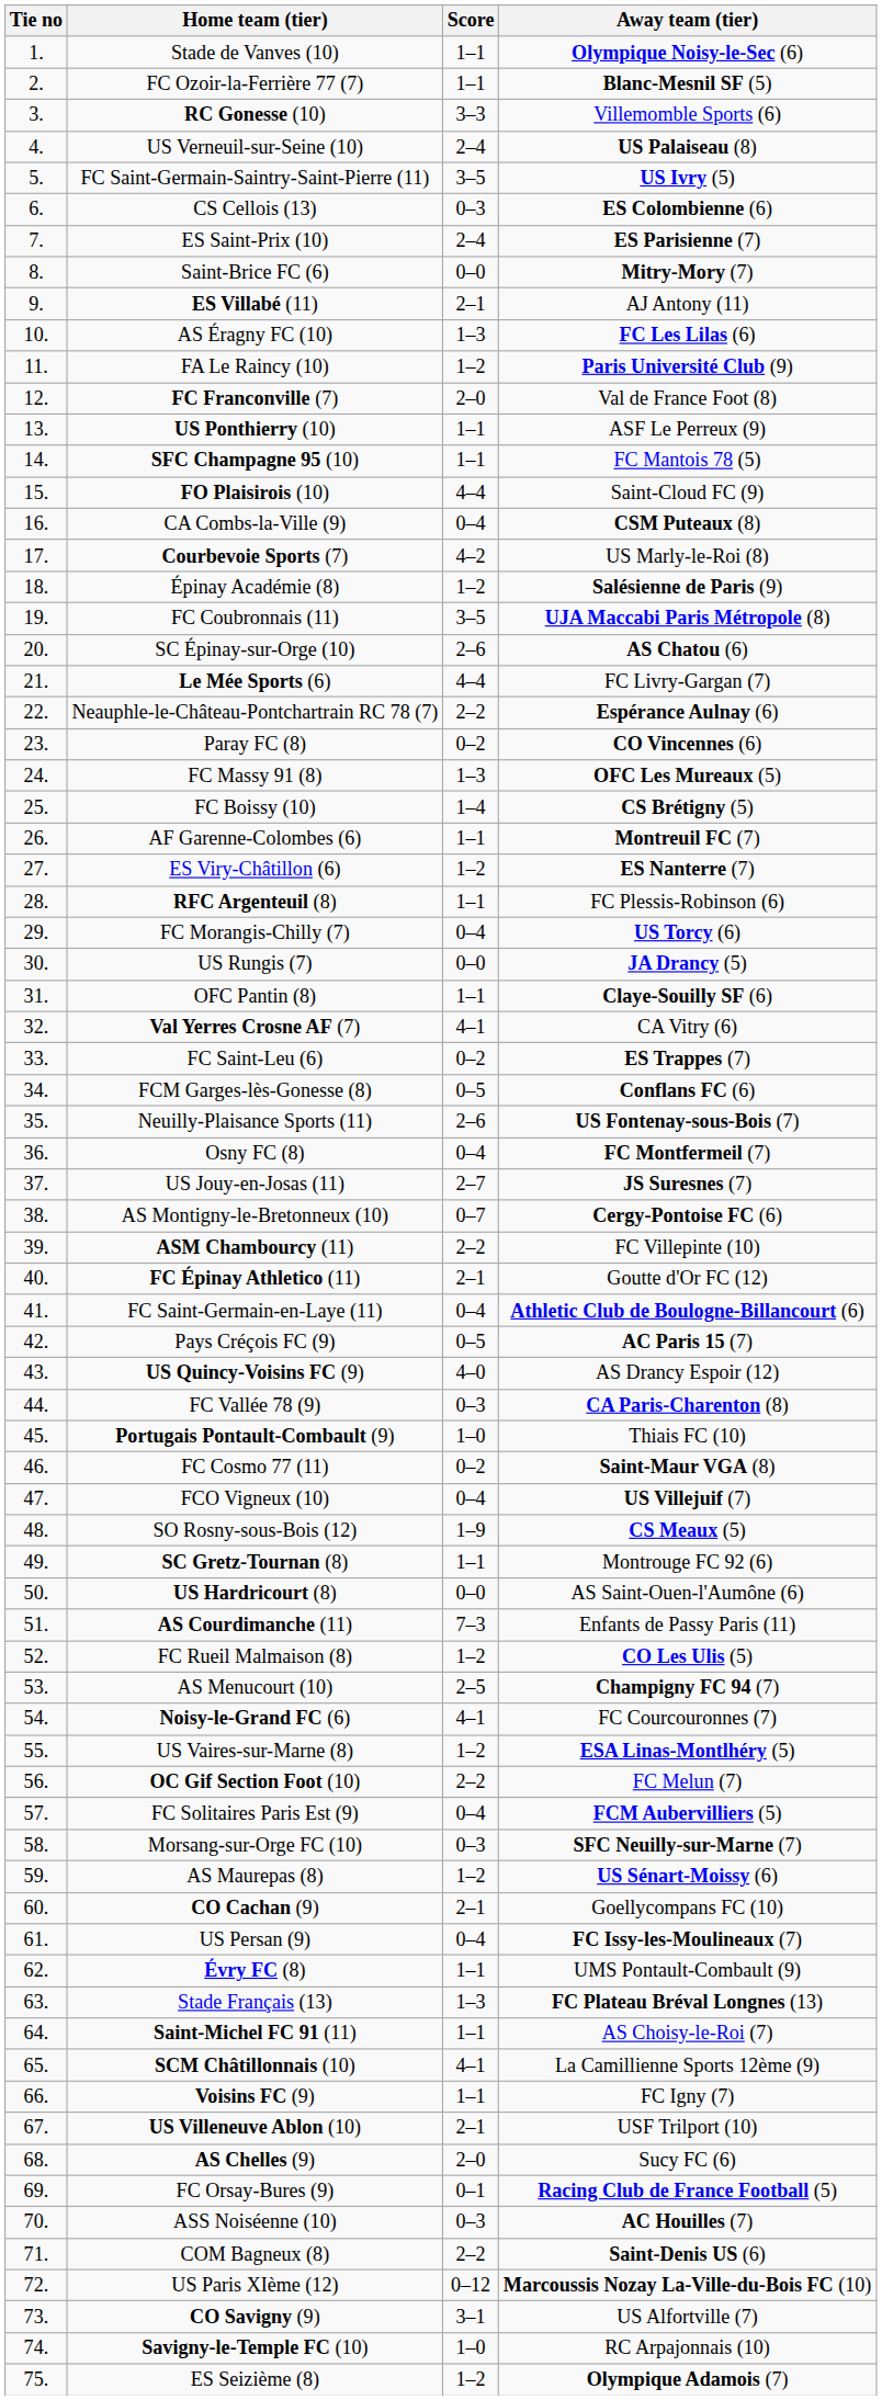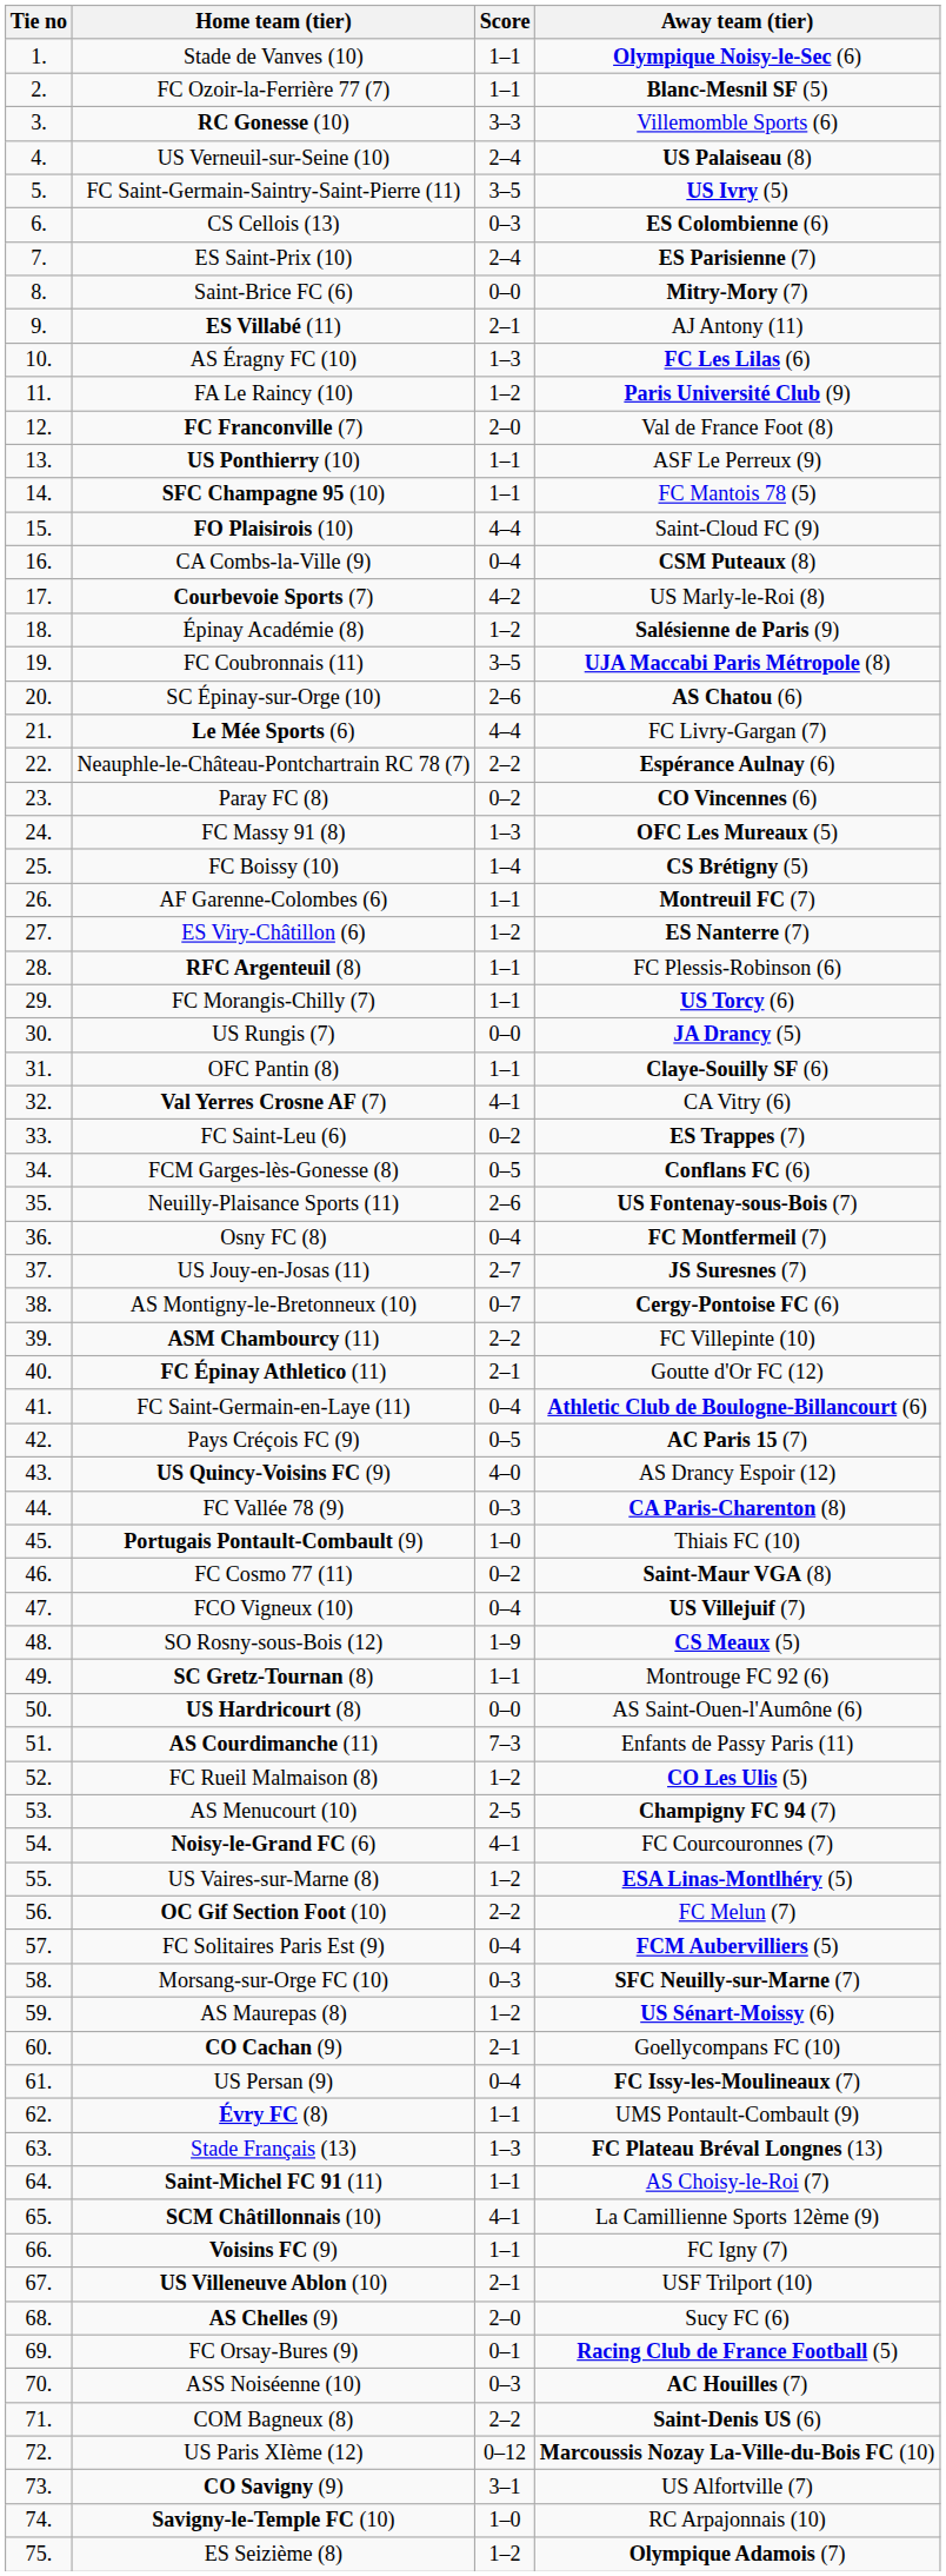 <table class="wikitable" style="text-align: center">
 <tr>
 <th>Tie no</th>
 <th>Home team (tier)</th>
 <th>Score</th>
 <th>Away team (tier)</th>
 </tr>
 <tr>
 <td>1.</td>
 <td>Stade de Vanves (10)</td>
 <td>1–1 </td>
 <td><strong><a href='#'>Olympique Noisy-le-Sec</a></strong> (6)</td>
 </tr>
 <tr>
 <td>2.</td>
 <td>FC Ozoir-la-Ferrière 77 (7)</td>
 <td>1–1 </td>
 <td><strong>Blanc-Mesnil SF</strong> (5)</td>
 </tr>
 <tr>
 <td>3.</td>
 <td><strong>RC Gonesse</strong> (10)</td>
 <td>3–3 </td>
 <td><a href='#'>Villemomble Sports</a> (6)</td>
 </tr>
 <tr>
 <td>4.</td>
 <td>US Verneuil-sur-Seine (10)</td>
 <td>2–4</td>
 <td><strong>US Palaiseau</strong> (8)</td>
 </tr>
 <tr>
 <td>5.</td>
 <td>FC Saint-Germain-Saintry-Saint-Pierre (11)</td>
 <td>3–5</td>
 <td><strong><a href='#'>US Ivry</a></strong> (5)</td>
 </tr>
 <tr>
 <td>6.</td>
 <td>CS Cellois (13)</td>
 <td>0–3</td>
 <td><strong>ES Colombienne</strong> (6)</td>
 </tr>
 <tr>
 <td>7.</td>
 <td>ES Saint-Prix (10)</td>
 <td>2–4</td>
 <td><strong>ES Parisienne</strong> (7)</td>
 </tr>
 <tr>
 <td>8.</td>
 <td>Saint-Brice FC (6)</td>
 <td>0–0 </td>
 <td><strong>Mitry-Mory</strong> (7)</td>
 </tr>
 <tr>
 <td>9.</td>
 <td><strong>ES Villabé</strong> (11)</td>
 <td>2–1</td>
 <td>AJ Antony (11)</td>
 </tr>
 <tr>
 <td>10.</td>
 <td>AS Éragny FC (10)</td>
 <td>1–3</td>
 <td><strong><a href='#'>FC Les Lilas</a></strong> (6)</td>
 </tr>
 <tr>
 <td>11.</td>
 <td>FA Le Raincy (10)</td>
 <td>1–2</td>
 <td><strong><a href='#'>Paris Université Club</a></strong> (9)</td>
 </tr>
 <tr>
 <td>12.</td>
 <td><strong>FC Franconville</strong> (7)</td>
 <td>2–0</td>
 <td>Val de France Foot (8)</td>
 </tr>
 <tr>
 <td>13.</td>
 <td><strong>US Ponthierry</strong> (10)</td>
 <td>1–1 </td>
 <td>ASF Le Perreux (9)</td>
 </tr>
 <tr>
 <td>14.</td>
 <td><strong>SFC Champagne 95</strong> (10)</td>
 <td>1–1 </td>
 <td><a href='#'>FC Mantois 78</a> (5)</td>
 </tr>
 <tr>
 <td>15.</td>
 <td><strong>FO Plaisirois</strong> (10)</td>
 <td>4–4 </td>
 <td>Saint-Cloud FC (9)</td>
 </tr>
 <tr>
 <td>16.</td>
 <td>CA Combs-la-Ville (9)</td>
 <td>0–4</td>
 <td><strong>CSM Puteaux</strong> (8)</td>
 </tr>
 <tr>
 <td>17.</td>
 <td><strong>Courbevoie Sports</strong> (7)</td>
 <td>4–2</td>
 <td>US Marly-le-Roi (8)</td>
 </tr>
 <tr>
 <td>18.</td>
 <td>Épinay Académie (8)</td>
 <td>1–2</td>
 <td><strong>Salésienne de Paris</strong> (9)</td>
 </tr>
 <tr>
 <td>19.</td>
 <td>FC Coubronnais (11)</td>
 <td>3–5</td>
 <td><strong><a href='#'>UJA Maccabi Paris Métropole</a></strong> (8)</td>
 </tr>
 <tr>
 <td>20.</td>
 <td>SC Épinay-sur-Orge (10)</td>
 <td>2–6</td>
 <td><strong>AS Chatou</strong> (6)</td>
 </tr>
 <tr>
 <td>21.</td>
 <td><strong>Le Mée Sports</strong> (6)</td>
 <td>4–4 </td>
 <td>FC Livry-Gargan (7)</td>
 </tr>
 <tr>
 <td>22.</td>
 <td>Neauphle-le-Château-Pontchartrain RC 78 (7)</td>
 <td>2–2 </td>
 <td><strong>Espérance Aulnay</strong> (6)</td>
 </tr>
 <tr>
 <td>23.</td>
 <td>Paray FC (8)</td>
 <td>0–2</td>
 <td><strong>CO Vincennes</strong> (6)</td>
 </tr>
 <tr>
 <td>24.</td>
 <td>FC Massy 91 (8)</td>
 <td>1–3</td>
 <td><strong>OFC Les Mureaux</strong> (5)</td>
 </tr>
 <tr>
 <td>25.</td>
 <td>FC Boissy (10)</td>
 <td>1–4</td>
 <td><strong>CS Brétigny</strong> (5)</td>
 </tr>
 <tr>
 <td>26.</td>
 <td>AF Garenne-Colombes (6)</td>
 <td>1–1 </td>
 <td><strong>Montreuil FC</strong> (7)</td>
 </tr>
 <tr>
 <td>27.</td>
 <td><a href='#'>ES Viry-Châtillon</a> (6)</td>
 <td>1–2</td>
 <td><strong>ES Nanterre</strong> (7)</td>
 </tr>
 <tr>
 <td>28.</td>
 <td><strong>RFC Argenteuil</strong> (8)</td>
 <td>1–1 </td>
 <td>FC Plessis-Robinson (6)</td>
 </tr>
 <tr>
 <td>29.</td>
 <td>FC Morangis-Chilly (7)</td>
-<td>0–4</td>
+<td>1–1 </td>
 <td><strong><a href='#'>US Torcy</a></strong> (6)</td>
 </tr>
 <tr>
 <td>30.</td>
 <td>US Rungis (7)</td>
 <td>0–0 </td>
 <td><strong><a href='#'>JA Drancy</a></strong> (5)</td>
 </tr>
 <tr>
 <td>31.</td>
 <td>OFC Pantin (8)</td>
 <td>1–1 </td>
 <td><strong>Claye-Souilly SF</strong> (6)</td>
 </tr>
 <tr>
 <td>32.</td>
 <td><strong>Val Yerres Crosne AF</strong> (7)</td>
 <td>4–1</td>
 <td>CA Vitry (6)</td>
 </tr>
 <tr>
 <td>33.</td>
 <td>FC Saint-Leu (6)</td>
 <td>0–2</td>
 <td><strong>ES Trappes</strong> (7)</td>
 </tr>
 <tr>
 <td>34.</td>
 <td>FCM Garges-lès-Gonesse (8)</td>
 <td>0–5</td>
 <td><strong>Conflans FC</strong> (6)</td>
 </tr>
 <tr>
 <td>35.</td>
 <td>Neuilly-Plaisance Sports (11)</td>
 <td>2–6</td>
 <td><strong>US Fontenay-sous-Bois</strong> (7)</td>
 </tr>
 <tr>
 <td>36.</td>
 <td>Osny FC (8)</td>
 <td>0–4</td>
 <td><strong>FC Montfermeil</strong> (7)</td>
 </tr>
 <tr>
 <td>37.</td>
 <td>US Jouy-en-Josas (11)</td>
 <td>2–7</td>
 <td><strong>JS Suresnes</strong> (7)</td>
 </tr>
 <tr>
 <td>38.</td>
 <td>AS Montigny-le-Bretonneux (10)</td>
 <td>0–7</td>
 <td><strong>Cergy-Pontoise FC</strong> (6)</td>
 </tr>
 <tr>
 <td>39.</td>
 <td><strong>ASM Chambourcy</strong> (11)</td>
 <td>2–2 </td>
 <td>FC Villepinte (10)</td>
 </tr>
 <tr>
 <td>40.</td>
 <td><strong>FC Épinay Athletico</strong> (11)</td>
 <td>2–1</td>
 <td>Goutte d'Or FC (12)</td>
 </tr>
 <tr>
 <td>41.</td>
 <td>FC Saint-Germain-en-Laye (11)</td>
 <td>0–4</td>
 <td><strong><a href='#'>Athletic Club de Boulogne-Billancourt</a></strong> (6)</td>
 </tr>
 <tr>
 <td>42.</td>
 <td>Pays Créçois FC (9)</td>
 <td>0–5</td>
 <td><strong>AC Paris 15</strong> (7)</td>
 </tr>
 <tr>
 <td>43.</td>
 <td><strong>US Quincy-Voisins FC</strong> (9)</td>
 <td>4–0</td>
 <td>AS Drancy Espoir (12)</td>
 </tr>
 <tr>
 <td>44.</td>
 <td>FC Vallée 78 (9)</td>
 <td>0–3</td>
 <td><strong><a href='#'>CA Paris-Charenton</a></strong> (8)</td>
 </tr>
 <tr>
 <td>45.</td>
 <td><strong>Portugais Pontault-Combault</strong> (9)</td>
 <td>1–0</td>
 <td>Thiais FC (10)</td>
 </tr>
 <tr>
 <td>46.</td>
 <td>FC Cosmo 77 (11)</td>
 <td>0–2</td>
 <td><strong>Saint-Maur VGA</strong> (8)</td>
 </tr>
 <tr>
 <td>47.</td>
 <td>FCO Vigneux (10)</td>
 <td>0–4</td>
 <td><strong>US Villejuif</strong> (7)</td>
 </tr>
 <tr>
 <td>48.</td>
 <td>SO Rosny-sous-Bois (12)</td>
 <td>1–9</td>
 <td><strong><a href='#'>CS Meaux</a></strong> (5)</td>
 </tr>
 <tr>
 <td>49.</td>
 <td><strong>SC Gretz-Tournan</strong> (8)</td>
 <td>1–1 </td>
 <td>Montrouge FC 92 (6)</td>
 </tr>
 <tr>
 <td>50.</td>
 <td><strong>US Hardricourt</strong> (8)</td>
 <td>0–0 </td>
 <td>AS Saint-Ouen-l'Aumône (6)</td>
 </tr>
 <tr>
 <td>51.</td>
 <td><strong>AS Courdimanche</strong> (11)</td>
 <td>7–3</td>
 <td>Enfants de Passy Paris (11)</td>
 </tr>
 <tr>
 <td>52.</td>
 <td>FC Rueil Malmaison (8)</td>
 <td>1–2</td>
 <td><strong><a href='#'>CO Les Ulis</a></strong> (5)</td>
 </tr>
 <tr>
 <td>53.</td>
 <td>AS Menucourt (10)</td>
 <td>2–5</td>
 <td><strong>Champigny FC 94</strong> (7)</td>
 </tr>
 <tr>
 <td>54.</td>
 <td><strong>Noisy-le-Grand FC</strong> (6)</td>
 <td>4–1</td>
 <td>FC Courcouronnes (7)</td>
 </tr>
 <tr>
 <td>55.</td>
 <td>US Vaires-sur-Marne (8)</td>
 <td>1–2</td>
 <td><strong><a href='#'>ESA Linas-Montlhéry</a></strong> (5)</td>
 </tr>
 <tr>
 <td>56.</td>
 <td><strong>OC Gif Section Foot</strong> (10)</td>
 <td>2–2 </td>
 <td><a href='#'>FC Melun</a> (7)</td>
 </tr>
 <tr>
 <td>57.</td>
 <td>FC Solitaires Paris Est (9)</td>
 <td>0–4</td>
 <td><strong><a href='#'>FCM Aubervilliers</a></strong> (5)</td>
 </tr>
 <tr>
 <td>58.</td>
 <td>Morsang-sur-Orge FC (10)</td>
 <td>0–3</td>
 <td><strong>SFC Neuilly-sur-Marne</strong> (7)</td>
 </tr>
 <tr>
 <td>59.</td>
 <td>AS Maurepas (8)</td>
 <td>1–2</td>
 <td><strong><a href='#'>US Sénart-Moissy</a></strong> (6)</td>
 </tr>
 <tr>
 <td>60.</td>
 <td><strong>CO Cachan</strong> (9)</td>
 <td>2–1</td>
 <td>Goellycompans FC (10)</td>
 </tr>
 <tr>
 <td>61.</td>
 <td>US Persan (9)</td>
 <td>0–4</td>
 <td><strong>FC Issy-les-Moulineaux</strong> (7)</td>
 </tr>
 <tr>
 <td>62.</td>
 <td><strong><a href='#'>Évry FC</a></strong> (8)</td>
 <td>1–1 </td>
 <td>UMS Pontault-Combault (9)</td>
 </tr>
 <tr>
 <td>63.</td>
 <td><a href='#'>Stade Français</a> (13)</td>
 <td>1–3</td>
 <td><strong>FC Plateau Bréval Longnes</strong> (13)</td>
 </tr>
 <tr>
 <td>64.</td>
 <td><strong>Saint-Michel FC 91</strong> (11)</td>
 <td>1–1 </td>
 <td><a href='#'>AS Choisy-le-Roi</a> (7)</td>
 </tr>
 <tr>
 <td>65.</td>
 <td><strong>SCM Châtillonnais</strong> (10)</td>
 <td>4–1</td>
 <td>La Camillienne Sports 12ème (9)</td>
 </tr>
 <tr>
 <td>66.</td>
 <td><strong>Voisins FC</strong> (9)</td>
 <td>1–1 </td>
 <td>FC Igny (7)</td>
 </tr>
 <tr>
 <td>67.</td>
 <td><strong>US Villeneuve Ablon</strong> (10)</td>
 <td>2–1</td>
 <td>USF Trilport (10)</td>
 </tr>
 <tr>
 <td>68.</td>
 <td><strong>AS Chelles</strong> (9)</td>
 <td>2–0</td>
 <td>Sucy FC (6)</td>
 </tr>
 <tr>
 <td>69.</td>
 <td>FC Orsay-Bures (9)</td>
 <td>0–1</td>
 <td><strong><a href='#'>Racing Club de France Football</a></strong> (5)</td>
 </tr>
 <tr>
 <td>70.</td>
 <td>ASS Noiséenne (10)</td>
 <td>0–3</td>
 <td><strong>AC Houilles</strong> (7)</td>
 </tr>
 <tr>
 <td>71.</td>
 <td>COM Bagneux (8)</td>
 <td>2–2 </td>
 <td><strong>Saint-Denis US</strong> (6)</td>
 </tr>
 <tr>
 <td>72.</td>
 <td>US Paris XIème (12)</td>
 <td>0–12</td>
 <td><strong>Marcoussis Nozay La-Ville-du-Bois FC</strong> (10)</td>
 </tr>
 <tr>
 <td>73.</td>
 <td><strong>CO Savigny</strong> (9)</td>
 <td>3–1</td>
 <td>US Alfortville (7)</td>
 </tr>
 <tr>
 <td>74.</td>
 <td><strong>Savigny-le-Temple FC</strong> (10)</td>
 <td>1–0</td>
 <td>RC Arpajonnais (10)</td>
 </tr>
 <tr>
 <td>75.</td>
 <td>ES Seizième (8)</td>
 <td>1–2</td>
 <td><strong>Olympique Adamois</strong> (7)</td>
 </tr>
 </table>
